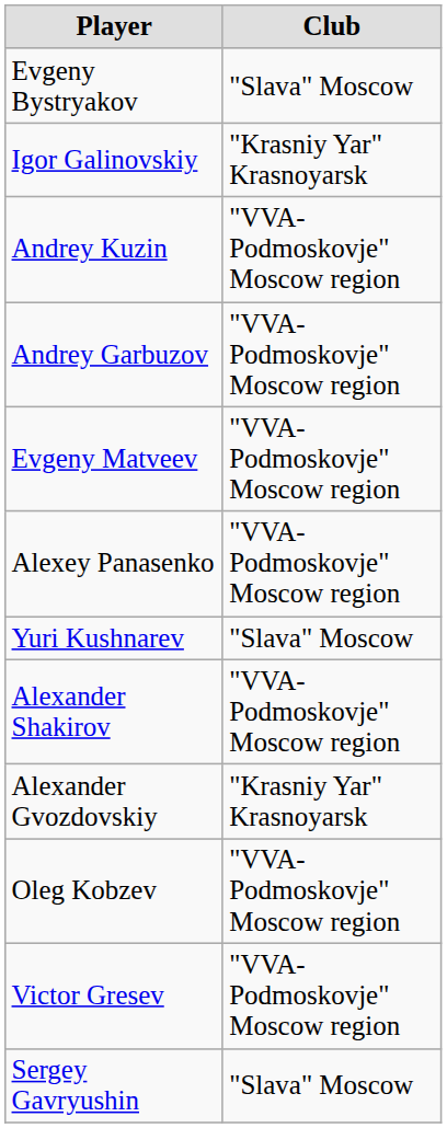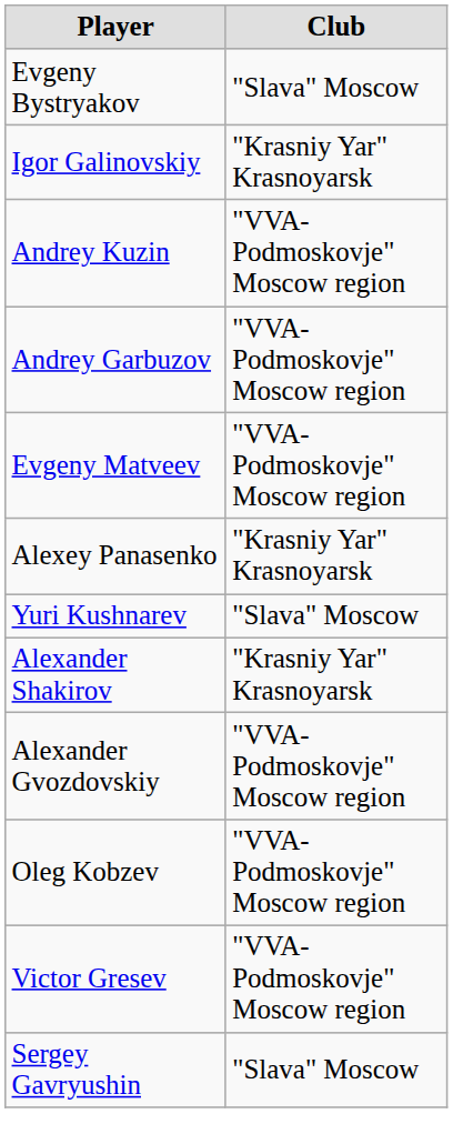 <table class="wikitable">
 <tr align="center" bgcolor="#dfdfdf">
 <td width="120"><strong>Player</strong></td>
 <td width="120"><strong>Club</strong></td>
 </tr>
 <tr align="left">
 <td>Evgeny Bystryakov</td>
 <td>"Slava" Moscow</td>
 </tr>
 <tr align="left">
 <td><a href='#'>Igor Galinovskiy</a></td>
 <td>"Krasniy Yar" Krasnoyarsk</td>
 </tr>
 <tr align="left">
 <td><a href='#'>Andrey Kuzin</a></td>
 <td>"VVA-Podmoskovje" Moscow region</td>
 </tr>
 <tr align="left">
 <td><a href='#'>Andrey Garbuzov</a></td>
 <td>"VVA-Podmoskovje" Moscow region</td>
 </tr>
 <tr align="left">
 <td><a href='#'>Evgeny Matveev</a></td>
 <td>"VVA-Podmoskovje" Moscow region</td>
 </tr>
 <tr align="left">
 <td>Alexey Panasenko</td>
-<td>"VVA-Podmoskovje" Moscow region</td>
+<td>"Krasniy Yar" Krasnoyarsk</td>
 </tr>
 <tr align="left">
 <td><a href='#'>Yuri Kushnarev</a></td>
 <td>"Slava" Moscow</td>
 </tr>
 <tr align="left">
 <td><a href='#'>Alexander Shakirov</a></td>
-<td>"VVA-Podmoskovje" Moscow region</td>
+<td>"Krasniy Yar" Krasnoyarsk</td>
 </tr>
 <tr align="left">
 <td>Alexander Gvozdovskiy</td>
-<td>"Krasniy Yar" Krasnoyarsk</td>
+<td>"VVA-Podmoskovje" Moscow region</td>
 </tr>
 <tr align="left">
 <td>Oleg Kobzev</td>
 <td>"VVA-Podmoskovje" Moscow region</td>
 </tr>
 <tr align="left">
 <td><a href='#'>Victor Gresev</a></td>
 <td>"VVA-Podmoskovje" Moscow region</td>
 </tr>
 <tr align="left">
 <td><a href='#'>Sergey Gavryushin</a></td>
 <td>"Slava" Moscow</td>
 </tr>
 </table>
